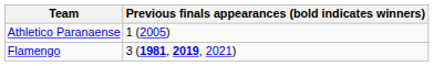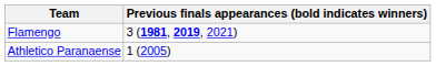 <table class="wikitable">
 <tr>
 <th>Team</th>
 <th>Previous finals appearances (bold indicates winners)</th>
 </tr>
 <tr>
+<td> <a href='#'>Flamengo</a></td>
+<td>3 (<strong><a href='#'>1981</a></strong>, <strong><a href='#'>2019</a></strong>, <a href='#'>2021</a>)</td>
+</tr>
+<tr>
 <td> <a href='#'>Athletico Paranaense</a></td>
 <td>1 (<a href='#'>2005</a>)</td>
 </tr>
-<tr>
-<td> <a href='#'>Flamengo</a></td>
-<td>3 (<strong><a href='#'>1981</a></strong>, <strong><a href='#'>2019</a></strong>, <a href='#'>2021</a>)</td>
-</tr>
 </table>
